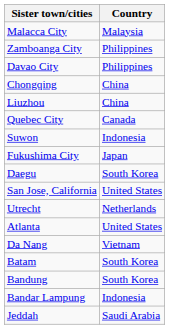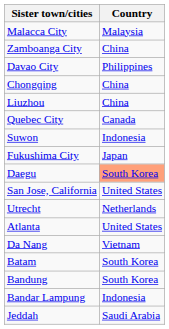 <table class="wikitable sortable">
 <tr>
 <th>Sister town/cities</th>
 <th>Country</th>
 </tr>
 <tr>
 <td><a href='#'>Malacca City</a></td>
 <td> <a href='#'>Malaysia</a></td>
 </tr>
 <tr>
 <td><a href='#'>Zamboanga City</a></td>
-<td> <a href='#'>Philippines</a></td>
+<td> <a href='#'>China</a></td>
 </tr>
 <tr>
 <td><a href='#'>Davao City</a></td>
 <td> <a href='#'>Philippines</a></td>
 </tr>
 <tr>
 <td><a href='#'>Chongqing</a></td>
 <td> <a href='#'>China</a></td>
 </tr>
 <tr>
 <td><a href='#'>Liuzhou</a></td>
 <td> <a href='#'>China</a></td>
 </tr>
 <tr>
 <td><a href='#'>Quebec City</a></td>
 <td> <a href='#'>Canada</a></td>
 </tr>
 <tr>
 <td><a href='#'>Suwon</a></td>
 <td> <a href='#'>Indonesia</a></td>
 </tr>
 <tr>
 <td><a href='#'>Fukushima City</a></td>
 <td> <a href='#'>Japan</a></td>
 </tr>
 <tr>
 <td><a href='#'>Daegu</a></td>
-<td> <a href='#'>South Korea</a></td>
+<td style="background: lightsalmon;"> <a href='#'>South Korea</a></td>
 </tr>
 <tr>
 <td><a href='#'>San Jose, California</a></td>
 <td> <a href='#'>United States</a></td>
 </tr>
 <tr>
 <td><a href='#'>Utrecht</a></td>
 <td> <a href='#'>Netherlands</a></td>
 </tr>
 <tr>
 <td><a href='#'>Atlanta</a></td>
 <td> <a href='#'>United States</a></td>
 </tr>
 <tr>
 <td><a href='#'>Da Nang</a></td>
 <td> <a href='#'>Vietnam</a></td>
 </tr>
 <tr>
 <td><a href='#'>Batam</a></td>
 <td> <a href='#'>South Korea</a></td>
 </tr>
 <tr>
 <td><a href='#'>Bandung</a></td>
 <td> <a href='#'>South Korea</a></td>
 </tr>
 <tr>
 <td><a href='#'>Bandar Lampung</a></td>
 <td> <a href='#'>Indonesia</a></td>
 </tr>
 <tr>
 <td><a href='#'>Jeddah</a></td>
 <td> <a href='#'>Saudi Arabia</a></td>
 </tr>
 </table>
